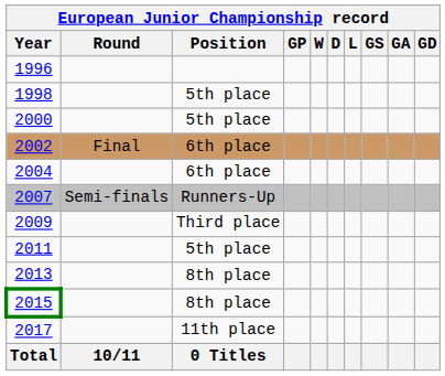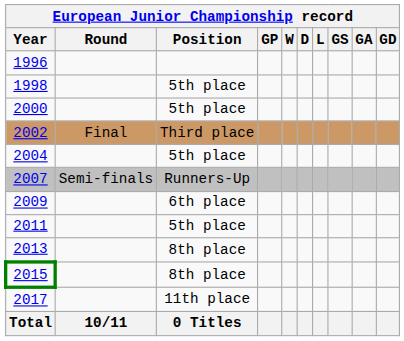 <table class="wikitable" style="text-align: center;">
 <tr>
 <th colspan=10><a href='#'>European Junior Championship</a> record</th>
 </tr>
 <tr>
 <th>Year</th>
 <th>Round</th>
 <th>Position</th>
 <th>GP</th>
 <th>W</th>
 <th>D</th>
 <th>L</th>
 <th>GS</th>
 <th>GA</th>
 <th>GD</th>
 </tr>
 <tr>
 <td> <a href='#'>1996</a></td>
 <td></td>
 <td></td>
 <td></td>
 <td></td>
 <td></td>
 <td></td>
 <td></td>
 <td></td>
 <td></td>
 </tr>
 <tr>
 <td> <a href='#'>1998</a></td>
 <td></td>
 <td>5th place</td>
 <td></td>
 <td></td>
 <td></td>
 <td></td>
 <td></td>
 <td></td>
 <td></td>
 </tr>
 <tr>
 <td> <a href='#'>2000</a></td>
 <td></td>
 <td>5th place</td>
 <td></td>
 <td></td>
 <td></td>
 <td></td>
 <td></td>
 <td></td>
 <td></td>
 </tr>
 <tr bgcolor=cc9966>
 <td> <a href='#'>2002</a></td>
 <td>Final</td>
-<td>6th place</td>
+<td>Third place</td>
 <td></td>
 <td></td>
 <td></td>
 <td></td>
 <td></td>
 <td></td>
 <td></td>
 </tr>
 <tr>
 <td> <a href='#'>2004</a></td>
 <td></td>
-<td>6th place</td>
+<td>5th place</td>
 <td></td>
 <td></td>
 <td></td>
 <td></td>
 <td></td>
 <td></td>
 <td></td>
 </tr>
 <tr bgcolor=silver>
 <td> <a href='#'>2007</a></td>
 <td>Semi-finals</td>
 <td>Runners-Up</td>
 <td></td>
 <td></td>
 <td></td>
 <td></td>
 <td></td>
 <td></td>
 <td></td>
 </tr>
 <tr>
 <td> <a href='#'>2009</a></td>
 <td></td>
-<td>Third place</td>
+<td>6th place</td>
 <td></td>
 <td></td>
 <td></td>
 <td></td>
 <td></td>
 <td></td>
 <td></td>
 </tr>
 <tr>
 <td> <a href='#'>2011</a></td>
 <td></td>
 <td>5th place</td>
 <td></td>
 <td></td>
 <td></td>
 <td></td>
 <td></td>
 <td></td>
 <td></td>
 </tr>
 <tr>
 <td> <a href='#'>2013</a></td>
 <td></td>
 <td>8th place</td>
 <td></td>
 <td></td>
 <td></td>
 <td></td>
 <td></td>
 <td></td>
 <td></td>
 </tr>
 <tr>
 <td style="border: 3px solid green"> <a href='#'>2015</a></td>
 <td></td>
 <td>8th place</td>
 <td></td>
 <td></td>
 <td></td>
 <td></td>
 <td></td>
 <td></td>
 <td></td>
 </tr>
 <tr>
 <td> <a href='#'>2017</a></td>
 <td></td>
 <td>11th place</td>
 <td></td>
 <td></td>
 <td></td>
 <td></td>
 <td></td>
 <td></td>
 <td></td>
 </tr>
 <tr>
 <th>Total</th>
 <th>10/11</th>
 <th>0 Titles</th>
 <th></th>
 <th></th>
 <th></th>
 <th></th>
 <th></th>
 <th></th>
 <th></th>
 </tr>
 </table>
